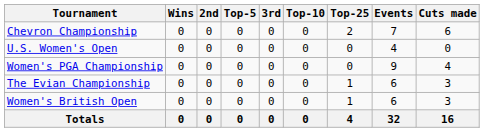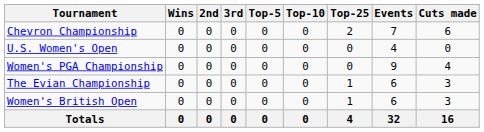 <table class=wikitable style=text-align:center>
 <tr>
 <th>Tournament</th>
 <th>Wins</th>
 <th>2nd</th>
+<th>3rd</th>
 <th>Top-5</th>
-<th>3rd</th>
 <th>Top-10</th>
 <th>Top-25</th>
 <th>Events</th>
 <th>Cuts made</th>
 </tr>
 <tr>
 <td align=left><a href='#'>Chevron Championship</a></td>
 <td>0</td>
 <td>0</td>
 <td>0</td>
 <td>0</td>
 <td>0</td>
 <td>2</td>
 <td>7</td>
 <td>6</td>
 </tr>
 <tr>
 <td align=left><a href='#'>U.S. Women's Open</a></td>
 <td>0</td>
 <td>0</td>
 <td>0</td>
 <td>0</td>
 <td>0</td>
 <td>0</td>
 <td>4</td>
 <td>0</td>
 </tr>
 <tr>
 <td align=left><a href='#'>Women's PGA Championship</a></td>
 <td>0</td>
 <td>0</td>
 <td>0</td>
 <td>0</td>
 <td>0</td>
 <td>0</td>
 <td>9</td>
 <td>4</td>
 </tr>
 <tr>
 <td align=left><a href='#'>The Evian Championship</a></td>
 <td>0</td>
 <td>0</td>
 <td>0</td>
 <td>0</td>
 <td>0</td>
 <td>1</td>
 <td>6</td>
 <td>3</td>
 </tr>
 <tr>
 <td align=left><a href='#'>Women's British Open</a></td>
 <td>0</td>
 <td>0</td>
 <td>0</td>
 <td>0</td>
 <td>0</td>
 <td>1</td>
 <td>6</td>
 <td>3</td>
 </tr>
 <tr>
 <th>Totals</th>
 <th>0</th>
 <th>0</th>
 <th>0</th>
 <th>0</th>
 <th>0</th>
 <th>4</th>
 <th>32</th>
 <th>16</th>
 </tr>
 </table>
